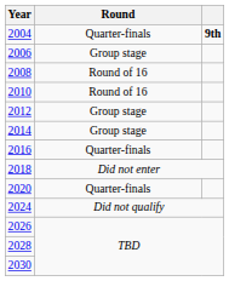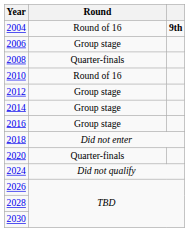 <table class="wikitable" style="text-align: center; font-size:90%">
 <tr>
 <th>Year</th>
 <th style="width:200px">Round</th>
 <th></th>
 </tr>
 <tr>
 <td><a href='#'>2004</a></td>
-<td>Quarter-finals</td>
+<td>Round of 16</td>
 <td><strong>9th</strong></td>
 </tr>
 <tr>
 <td><a href='#'>2006</a></td>
 <td>Group stage</td>
 <td></td>
 </tr>
 <tr>
 <td><a href='#'>2008</a></td>
-<td>Round of 16</td>
+<td>Quarter-finals</td>
 <td></td>
 </tr>
 <tr>
 <td><a href='#'>2010</a></td>
 <td>Round of 16</td>
 <td></td>
 </tr>
 <tr>
 <td><a href='#'>2012</a></td>
 <td>Group stage</td>
 <td></td>
 </tr>
 <tr>
 <td><a href='#'>2014</a></td>
 <td>Group stage</td>
 <td></td>
 </tr>
 <tr>
 <td><a href='#'>2016</a></td>
-<td>Quarter-finals</td>
+<td>Group stage</td>
 <td></td>
 </tr>
 <tr>
 <td><a href='#'>2018</a></td>
 <td colspan="2"><em>Did not enter</em></td>
 </tr>
 <tr>
 <td><a href='#'>2020</a></td>
 <td>Quarter-finals</td>
 <td></td>
 </tr>
 <tr>
 <td><a href='#'>2024</a></td>
 <td colspan="2"><em>Did not qualify</em></td>
 </tr>
 <tr>
 <td><a href='#'>2026</a></td>
 <td colspan="2" rowspan="3"><em>TBD</em></td>
 </tr>
 <tr>
 <td><a href='#'>2028</a></td>
 </tr>
 <tr>
 <td><a href='#'>2030</a></td>
 </tr>
 </table>
